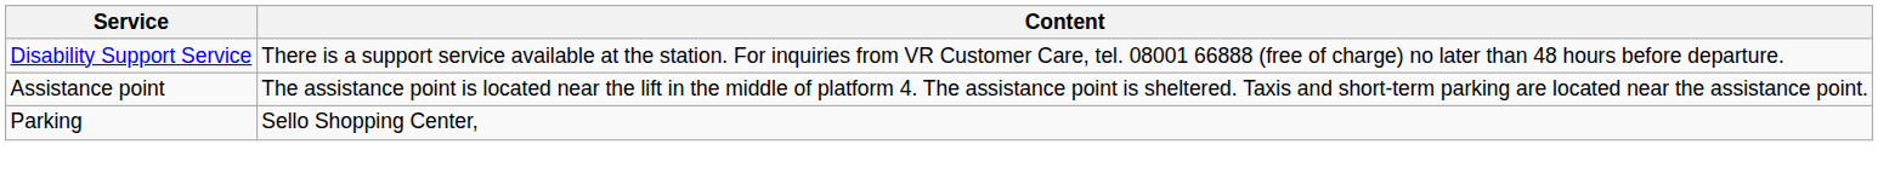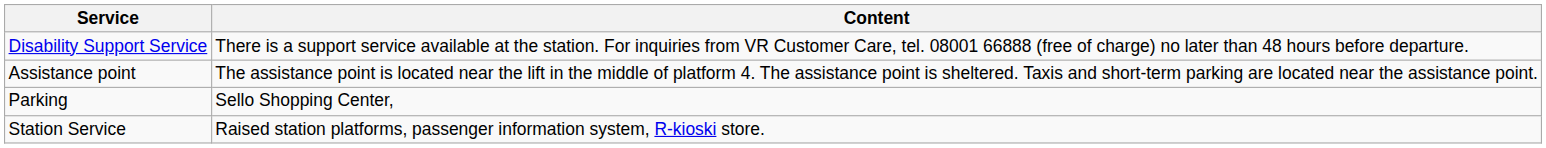 <table class="wikitable">
 <tr>
 <th>Service</th>
 <th>Content</th>
 </tr>
 <tr>
 <td><a href='#'>Disability Support Service</a></td>
 <td>There is a support service available at the station. For inquiries from VR Customer Care, tel. 08001 66888 (free of charge) no later than 48 hours before departure.</td>
 </tr>
 <tr>
 <td>Assistance point</td>
 <td>The assistance point is located near the lift in the middle of platform 4. The assistance point is sheltered. Taxis and short-term parking are located near the assistance point.</td>
 </tr>
 <tr>
 <td>Parking</td>
 <td>Sello Shopping Center, </td>
 </tr>
+<tr>
+<td>Station Service</td>
+<td>Raised station platforms, passenger information system, <a href='#'>R-kioski</a> store.</td>
+</tr>
 </table>
